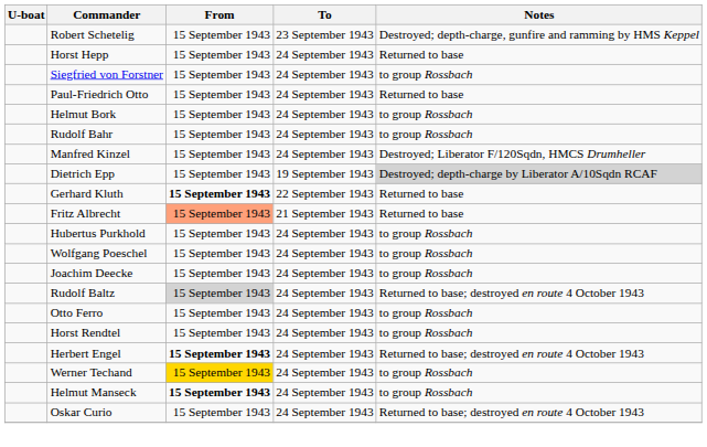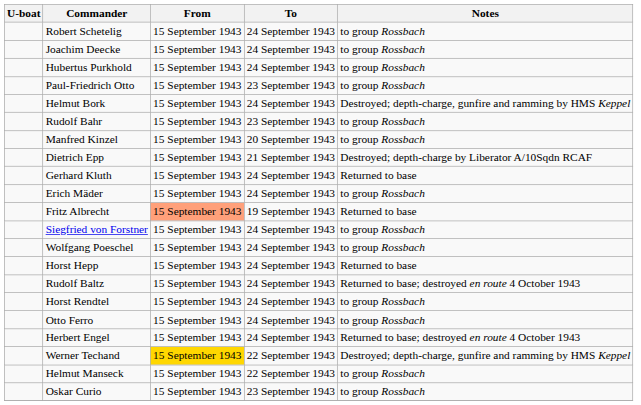 <table class="wikitable">
 <tr>
 <th>U-boat</th>
 <th>Commander</th>
 <th>From</th>
 <th>To</th>
 <th>Notes</th>
 </tr>
 <tr>
 <td align="center"></td>
 <td align="left">Robert Schetelig</td>
 <td align="right">15 September 1943</td>
-<td align="right">23 September 1943</td>
-<td align="left">Destroyed; depth-charge, gunfire and ramming by HMS <em>Keppel</em></td>
+<td align="right">24 September 1943</td>
+<td align="left">to group <em>Rossbach</em></td>
 </tr>
 <tr>
 <td align="center"></td>
-<td align="left">Horst Hepp</td>
+<td align="left">Joachim Deecke</td>
 <td align="right">15 September 1943</td>
 <td align="right">24 September 1943</td>
-<td align="left">Returned to base</td>
+<td align="left">to group <em>Rossbach</em></td>
 </tr>
 <tr>
 <td align="center"></td>
-<td align="left"><a href='#'>Siegfried von Forstner</a></td>
+<td align="left">Hubertus Purkhold</td>
 <td align="right">15 September 1943</td>
 <td align="right">24 September 1943</td>
 <td align="left">to group <em>Rossbach</em></td>
 </tr>
 <tr>
 <td align="center"></td>
 <td align="left">Paul-Friedrich Otto</td>
 <td align="right">15 September 1943</td>
-<td align="right">24 September 1943</td>
-<td align="left">Returned to base</td>
+<td align="right">23 September 1943</td>
+<td align="left">to group <em>Rossbach</em></td>
 </tr>
 <tr>
 <td align="center"></td>
 <td align="left">Helmut Bork</td>
 <td align="right">15 September 1943</td>
 <td align="right">24 September 1943</td>
+<td align="left">Destroyed; depth-charge, gunfire and ramming by HMS <em>Keppel</em></td>
+</tr>
+<tr>
+<td align="center"></td>
+<td align="left">Rudolf Bahr</td>
+<td align="right">15 September 1943</td>
+<td align="right">23 September 1943</td>
 <td align="left">to group <em>Rossbach</em></td>
 </tr>
 <tr>
 <td align="center"></td>
-<td align="left">Rudolf Bahr</td>
+<td align="left">Manfred Kinzel</td>
+<td align="right">15 September 1943</td>
+<td align="right">20 September 1943</td>
+<td align="left">to group <em>Rossbach</em></td>
+</tr>
+<tr>
+<td align="center"></td>
+<td align="left">Dietrich Epp</td>
+<td align="right">15 September 1943</td>
+<td align="right">21 September 1943</td>
+<td align="left">Destroyed; depth-charge by Liberator A/10Sqdn RCAF</td>
+</tr>
+<tr>
+<td align="center"></td>
+<td align="left">Gerhard Kluth</td>
+<td align="right">15 September 1943</td>
+<td align="right">24 September 1943</td>
+<td align="left">Returned to base</td>
+</tr>
+<tr>
+<td align="center"></td>
+<td align="left">Erich Mäder</td>
 <td align="right">15 September 1943</td>
 <td align="right">24 September 1943</td>
 <td align="left">to group <em>Rossbach</em></td>
 </tr>
 <tr>
 <td align="center"></td>
-<td align="left">Manfred Kinzel</td>
-<td align="right">15 September 1943</td>
-<td align="right">24 September 1943</td>
-<td align="left">Destroyed; Liberator F/120Sqdn, HMCS <em>Drumheller</em></td>
-</tr>
-<tr>
-<td align="center"></td>
-<td align="left">Dietrich Epp</td>
-<td align="right">15 September 1943</td>
+<td align="left">Fritz Albrecht</td>
+<td align="right" style="background: lightsalmon;">15 September 1943</td>
 <td align="right">19 September 1943</td>
-<td align="left" style="background: lightgrey;">Destroyed; depth-charge by Liberator A/10Sqdn RCAF</td>
-</tr>
-<tr>
-<td align="center"></td>
-<td align="left">Gerhard Kluth</td>
-<td align="right"><strong>15 September 1943</strong></td>
-<td align="right">22 September 1943</td>
 <td align="left">Returned to base</td>
 </tr>
 <tr>
 <td align="center"></td>
-<td align="left">Fritz Albrecht</td>
-<td align="right" style="background: lightsalmon;">15 September 1943</td>
-<td align="right">21 September 1943</td>
-<td align="left">Returned to base</td>
-</tr>
-<tr>
-<td align="center"></td>
-<td align="left">Hubertus Purkhold</td>
+<td align="left"><a href='#'>Siegfried von Forstner</a></td>
 <td align="right">15 September 1943</td>
 <td align="right">24 September 1943</td>
 <td align="left">to group <em>Rossbach</em></td>
 </tr>
 <tr>
 <td align="center"></td>
 <td align="left">Wolfgang Poeschel</td>
 <td align="right">15 September 1943</td>
 <td align="right">24 September 1943</td>
 <td align="left">to group <em>Rossbach</em></td>
 </tr>
 <tr>
 <td align="center"></td>
-<td align="left">Joachim Deecke</td>
+<td align="left">Horst Hepp</td>
 <td align="right">15 September 1943</td>
 <td align="right">24 September 1943</td>
-<td align="left">to group <em>Rossbach</em></td>
+<td align="left">Returned to base</td>
 </tr>
 <tr>
 <td align="center"></td>
 <td align="left">Rudolf Baltz</td>
-<td align="right" style="background: lightgrey;">15 September 1943</td>
+<td align="right">15 September 1943</td>
 <td align="right">24 September 1943</td>
 <td align="left">Returned to base; destroyed <em>en route</em> 4 October 1943</td>
+</tr>
+<tr>
+<td align="center"></td>
+<td align="left">Horst Rendtel</td>
+<td align="right">15 September 1943</td>
+<td align="right">24 September 1943</td>
+<td align="left">to group <em>Rossbach</em></td>
 </tr>
 <tr>
 <td align="center"></td>
 <td align="left">Otto Ferro</td>
 <td align="right">15 September 1943</td>
 <td align="right">24 September 1943</td>
 <td align="left">to group <em>Rossbach</em></td>
 </tr>
 <tr>
 <td align="center"></td>
-<td align="left">Horst Rendtel</td>
+<td align="left">Herbert Engel</td>
 <td align="right">15 September 1943</td>
-<td align="right">24 September 1943</td>
-<td align="left">to group <em>Rossbach</em></td>
-</tr>
-<tr>
-<td align="center"></td>
-<td align="left">Herbert Engel</td>
-<td align="right"><strong>15 September 1943</strong></td>
 <td align="right">24 September 1943</td>
 <td align="left">Returned to base; destroyed <em>en route</em> 4 October 1943</td>
 </tr>
 <tr>
 <td align="center"></td>
 <td align="left">Werner Techand</td>
 <td align="right" style="background: gold;">15 September 1943</td>
-<td align="right">24 September 1943</td>
-<td align="left">to group <em>Rossbach</em></td>
+<td align="right">22 September 1943</td>
+<td align="left">Destroyed; depth-charge, gunfire and ramming by HMS <em>Keppel</em></td>
 </tr>
 <tr>
 <td align="center"></td>
 <td align="left">Helmut Manseck</td>
-<td align="right"><strong>15 September 1943</strong></td>
-<td align="right">24 September 1943</td>
+<td align="right">15 September 1943</td>
+<td align="right">22 September 1943</td>
 <td align="left">to group <em>Rossbach</em></td>
 </tr>
 <tr>
 <td align="center"></td>
 <td align="left">Oskar Curio</td>
 <td align="right">15 September 1943</td>
-<td align="right">24 September 1943</td>
-<td align="left">Returned to base; destroyed <em>en route</em> 4 October 1943</td>
+<td align="right">23 September 1943</td>
+<td align="left">to group <em>Rossbach</em></td>
 </tr>
 <tr>
 </tr>
 </table>
